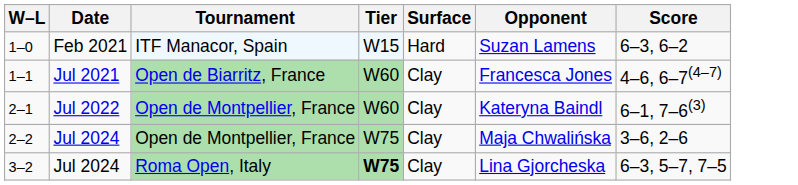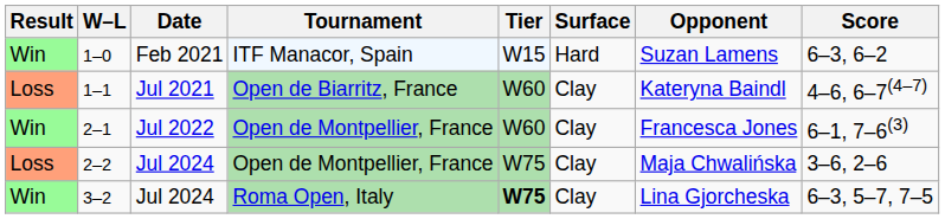 <table class="sortable wikitable">
 <tr>
+<th>Result</th>
 <th class="unsortable">W–L</th>
 <th>Date</th>
 <th>Tournament</th>
 <th>Tier</th>
 <th>Surface</th>
 <th>Opponent</th>
 <th class="unsortable">Score</th>
 </tr>
 <tr>
+<td style="background:#98fb98;">Win</td>
 <td><small>1–0</small></td>
 <td>Feb 2021</td>
 <td style="background:#f0f8ff;">ITF Manacor, Spain</td>
 <td style="background:#f0f8ff;">W15</td>
 <td>Hard</td>
 <td> <a href='#'>Suzan Lamens</a></td>
 <td>6–3, 6–2</td>
 </tr>
 <tr>
+<td style="background:#ffa07a;">Loss</td>
 <td><small>1–1</small></td>
 <td><a href='#'>Jul 2021</a></td>
 <td style="background:#addfad;"><a href='#'>Open de Biarritz</a>, France</td>
 <td style="background:#addfad;">W60</td>
 <td>Clay</td>
-<td> <a href='#'>Francesca Jones</a></td>
+<td> <a href='#'>Kateryna Baindl</a></td>
 <td>4–6, 6–7<sup>(4–7)</sup></td>
 </tr>
 <tr>
+<td style="background:#98fb98;">Win</td>
 <td><small>2–1</small></td>
 <td><a href='#'>Jul 2022</a></td>
 <td style="background:#addfad;"><a href='#'>Open de Montpellier</a>, France</td>
 <td style="background:#addfad;">W60</td>
 <td>Clay</td>
-<td> <a href='#'>Kateryna Baindl</a></td>
+<td> <a href='#'>Francesca Jones</a></td>
 <td>6–1, 7–6<sup>(3)</sup></td>
 </tr>
 <tr>
+<td style="background:#ffa07a;">Loss</td>
 <td><small>2–2</small></td>
 <td><a href='#'>Jul 2024</a></td>
 <td style="background:#addfad;">Open de Montpellier, France</td>
 <td style="background:#addfad;">W75</td>
 <td>Clay</td>
 <td> <a href='#'>Maja Chwalińska</a></td>
 <td>3–6, 2–6</td>
 </tr>
 <tr>
+<td style="background:#98fb98;">Win</td>
 <td><small>3–2</small></td>
 <td>Jul 2024</td>
 <td style="background:#addfad;"><a href='#'>Roma Open</a>, Italy</td>
 <td style="background:#addfad;"><strong>W75</strong></td>
 <td>Clay</td>
 <td> <a href='#'>Lina Gjorcheska</a></td>
 <td>6–3, 5–7, 7–5</td>
 </tr>
 </table>
